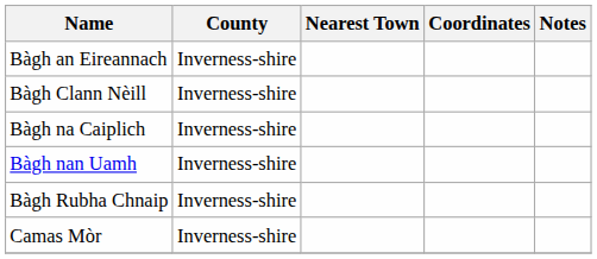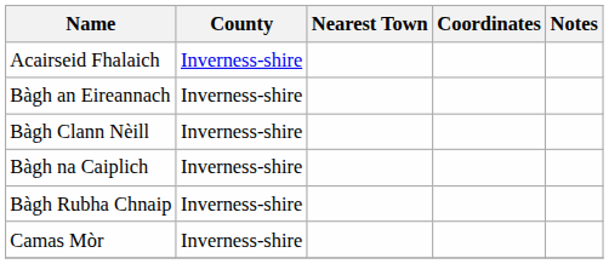 <table class="wikitable sortable" style="table-layout:fixed;background-color:#FEFEFE;font-size:95%;padding:0.30em;line-height:1.35em;">
 <tr>
 <th scope="col">Name</th>
 <th scope="col">County</th>
 <th scope="col">Nearest Town</th>
 <th scope="col" data-sort-type="number">Coordinates</th>
 <th scope="col">Notes</th>
+</tr>
+<tr>
+<td>Acairseid Fhalaich</td>
+<td><a href='#'>Inverness-shire</a></td>
+<td></td>
+<td></td>
+<td></td>
 </tr>
 <tr>
 <td>Bàgh an Eireannach</td>
 <td>Inverness-shire</td>
 <td></td>
 <td></td>
 <td></td>
 </tr>
 <tr>
 <td>Bàgh Clann Nèill</td>
 <td>Inverness-shire</td>
 <td></td>
 <td></td>
 <td></td>
 </tr>
 <tr>
 <td>Bàgh na Caiplich</td>
 <td>Inverness-shire</td>
 <td></td>
 <td></td>
 <td></td>
 </tr>
 <tr>
-<td><a href='#'>Bàgh nan Uamh</a></td>
-<td>Inverness-shire</td>
-<td></td>
-<td></td>
-<td></td>
-</tr>
-<tr>
 <td>Bàgh Rubha Chnaip</td>
 <td>Inverness-shire</td>
 <td></td>
 <td></td>
 <td></td>
 </tr>
 <tr>
 <td>Camas Mòr</td>
 <td>Inverness-shire</td>
 <td></td>
 <td></td>
 <td></td>
 </tr>
 <tr>
 </tr>
 </table>
